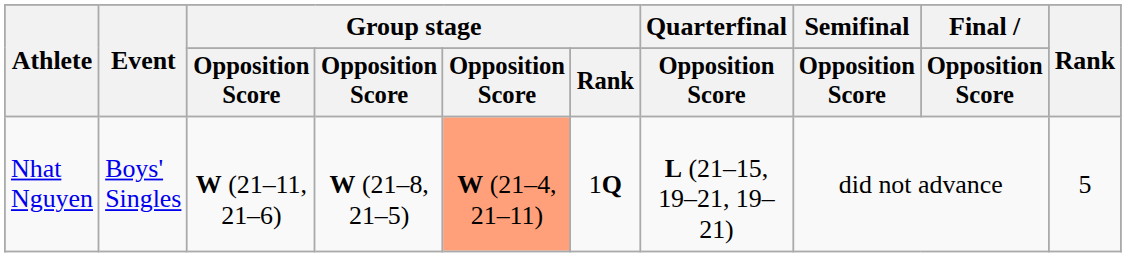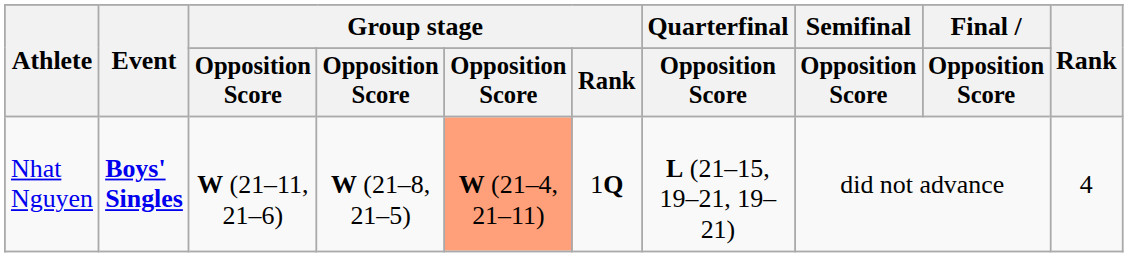 <table class="wikitable" style="font-size:90%">
 <tr>
 <th rowspan=2>Athlete</th>
 <th rowspan=2>Event</th>
 <th colspan=4>Group stage</th>
 <th>Quarterfinal</th>
 <th>Semifinal</th>
 <th>Final / </th>
 <th rowspan=2>Rank</th>
 </tr>
 <tr style="font-size:95%">
 <th>Opposition<br>Score</th>
 <th>Opposition<br>Score</th>
 <th>Opposition<br>Score</th>
 <th>Rank</th>
 <th>Opposition<br>Score</th>
 <th>Opposition<br>Score</th>
 <th>Opposition<br>Score</th>
 </tr>
 <tr align=center>
 <td align=left><a href='#'>Nhat Nguyen</a></td>
-<td align=left><a href='#'>Boys' Singles</a></td>
+<td align=left><strong><a href='#'>Boys' Singles</a></strong></td>
 <td><br><strong>W</strong> (21–11, 21–6)</td>
 <td><br><strong>W</strong> (21–8, 21–5)</td>
 <td style="background: lightsalmon;"><br><strong>W</strong> (21–4, 21–11)</td>
 <td>1<strong>Q</strong></td>
 <td><br><strong>L</strong> (21–15, 19–21, 19–21)</td>
 <td colspan=2>did not advance</td>
-<td>5</td>
+<td>4</td>
 </tr>
 </table>
